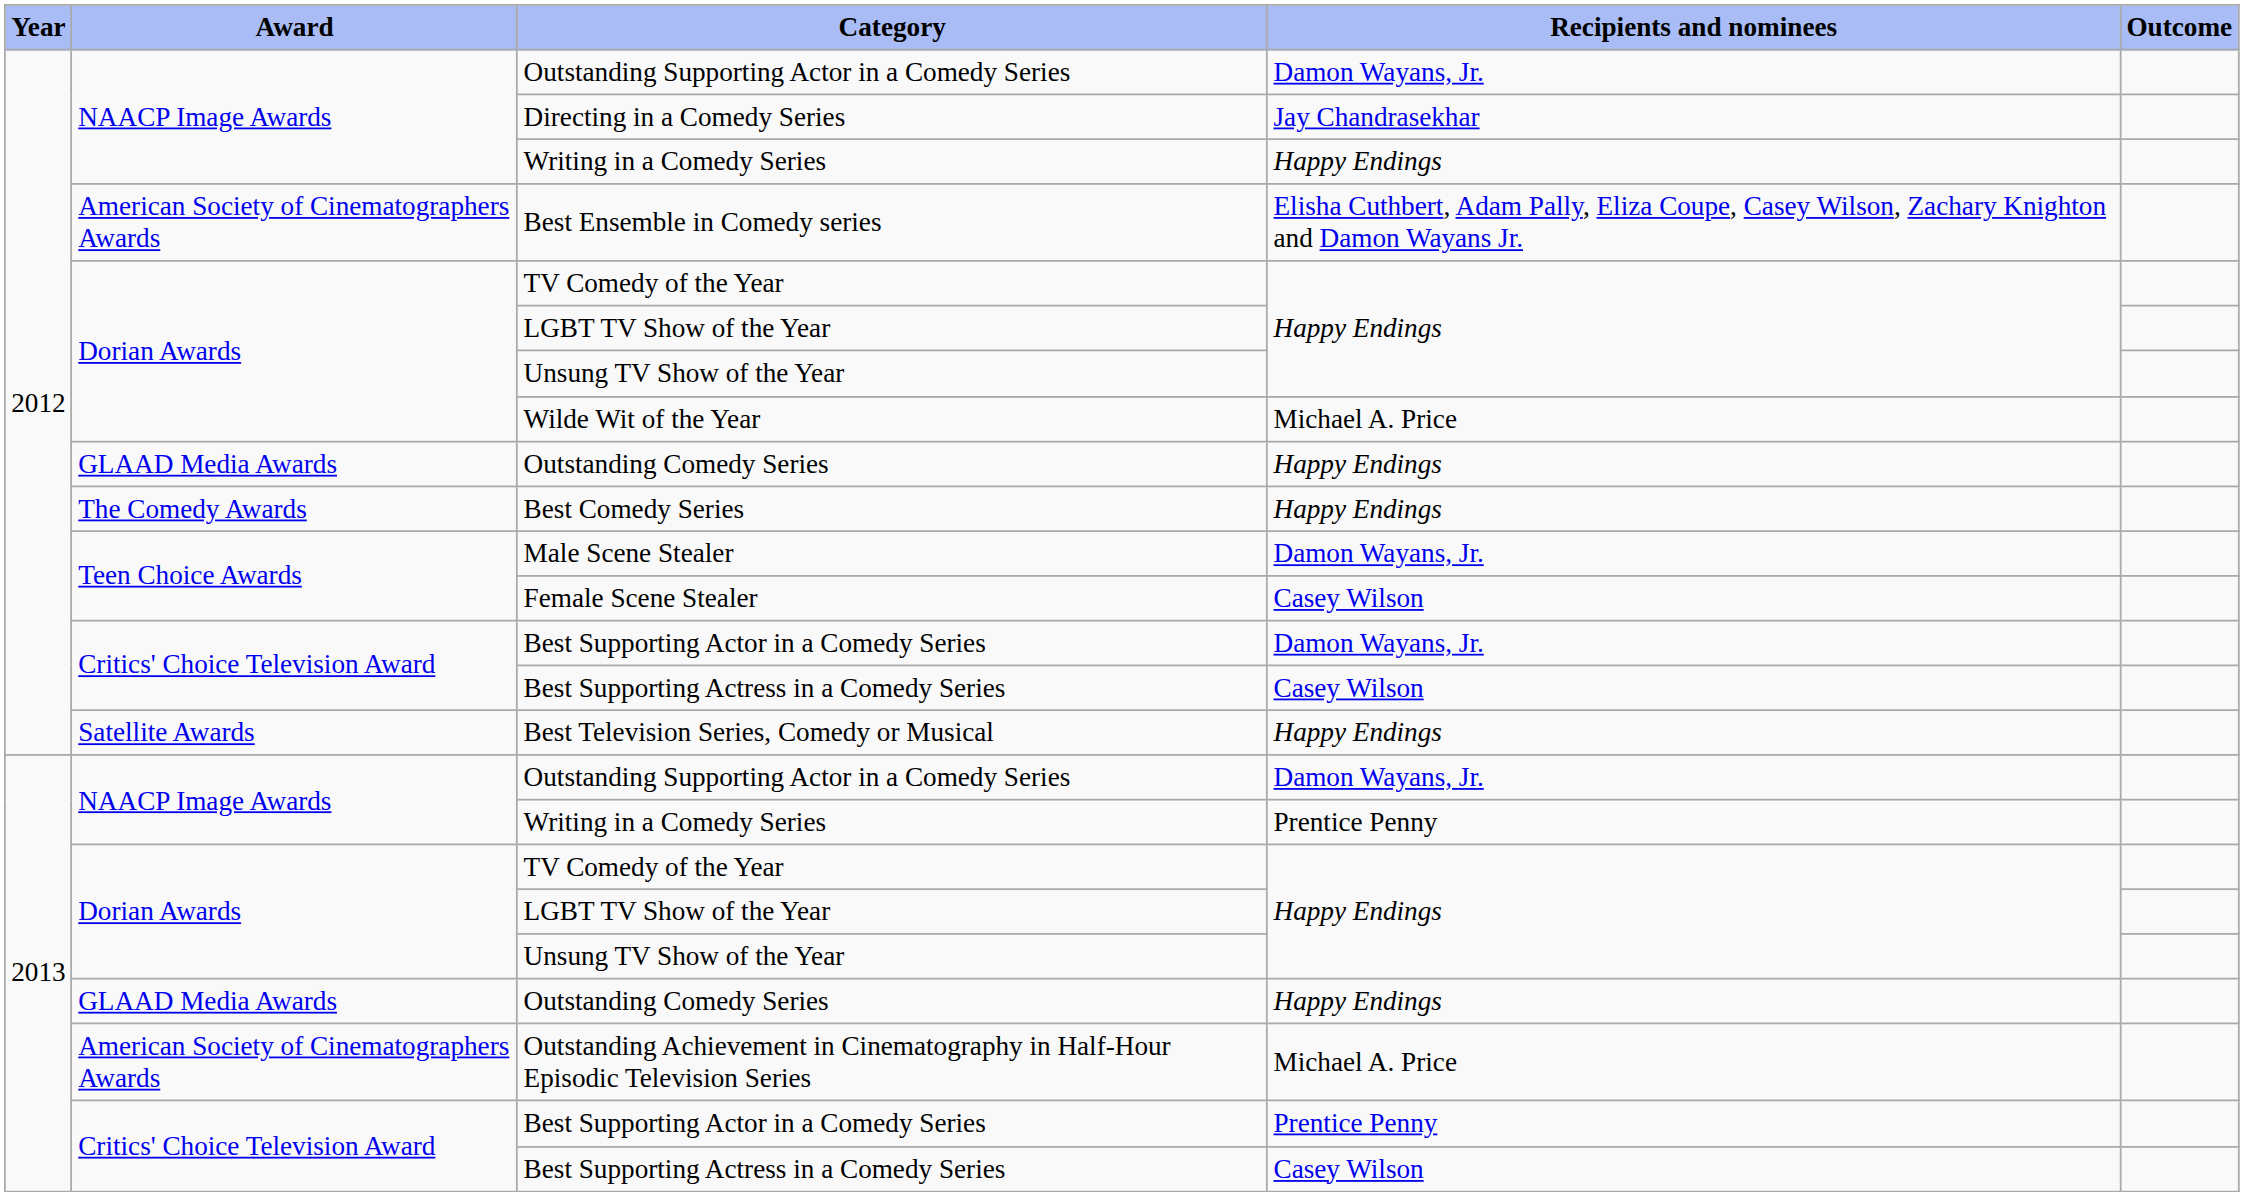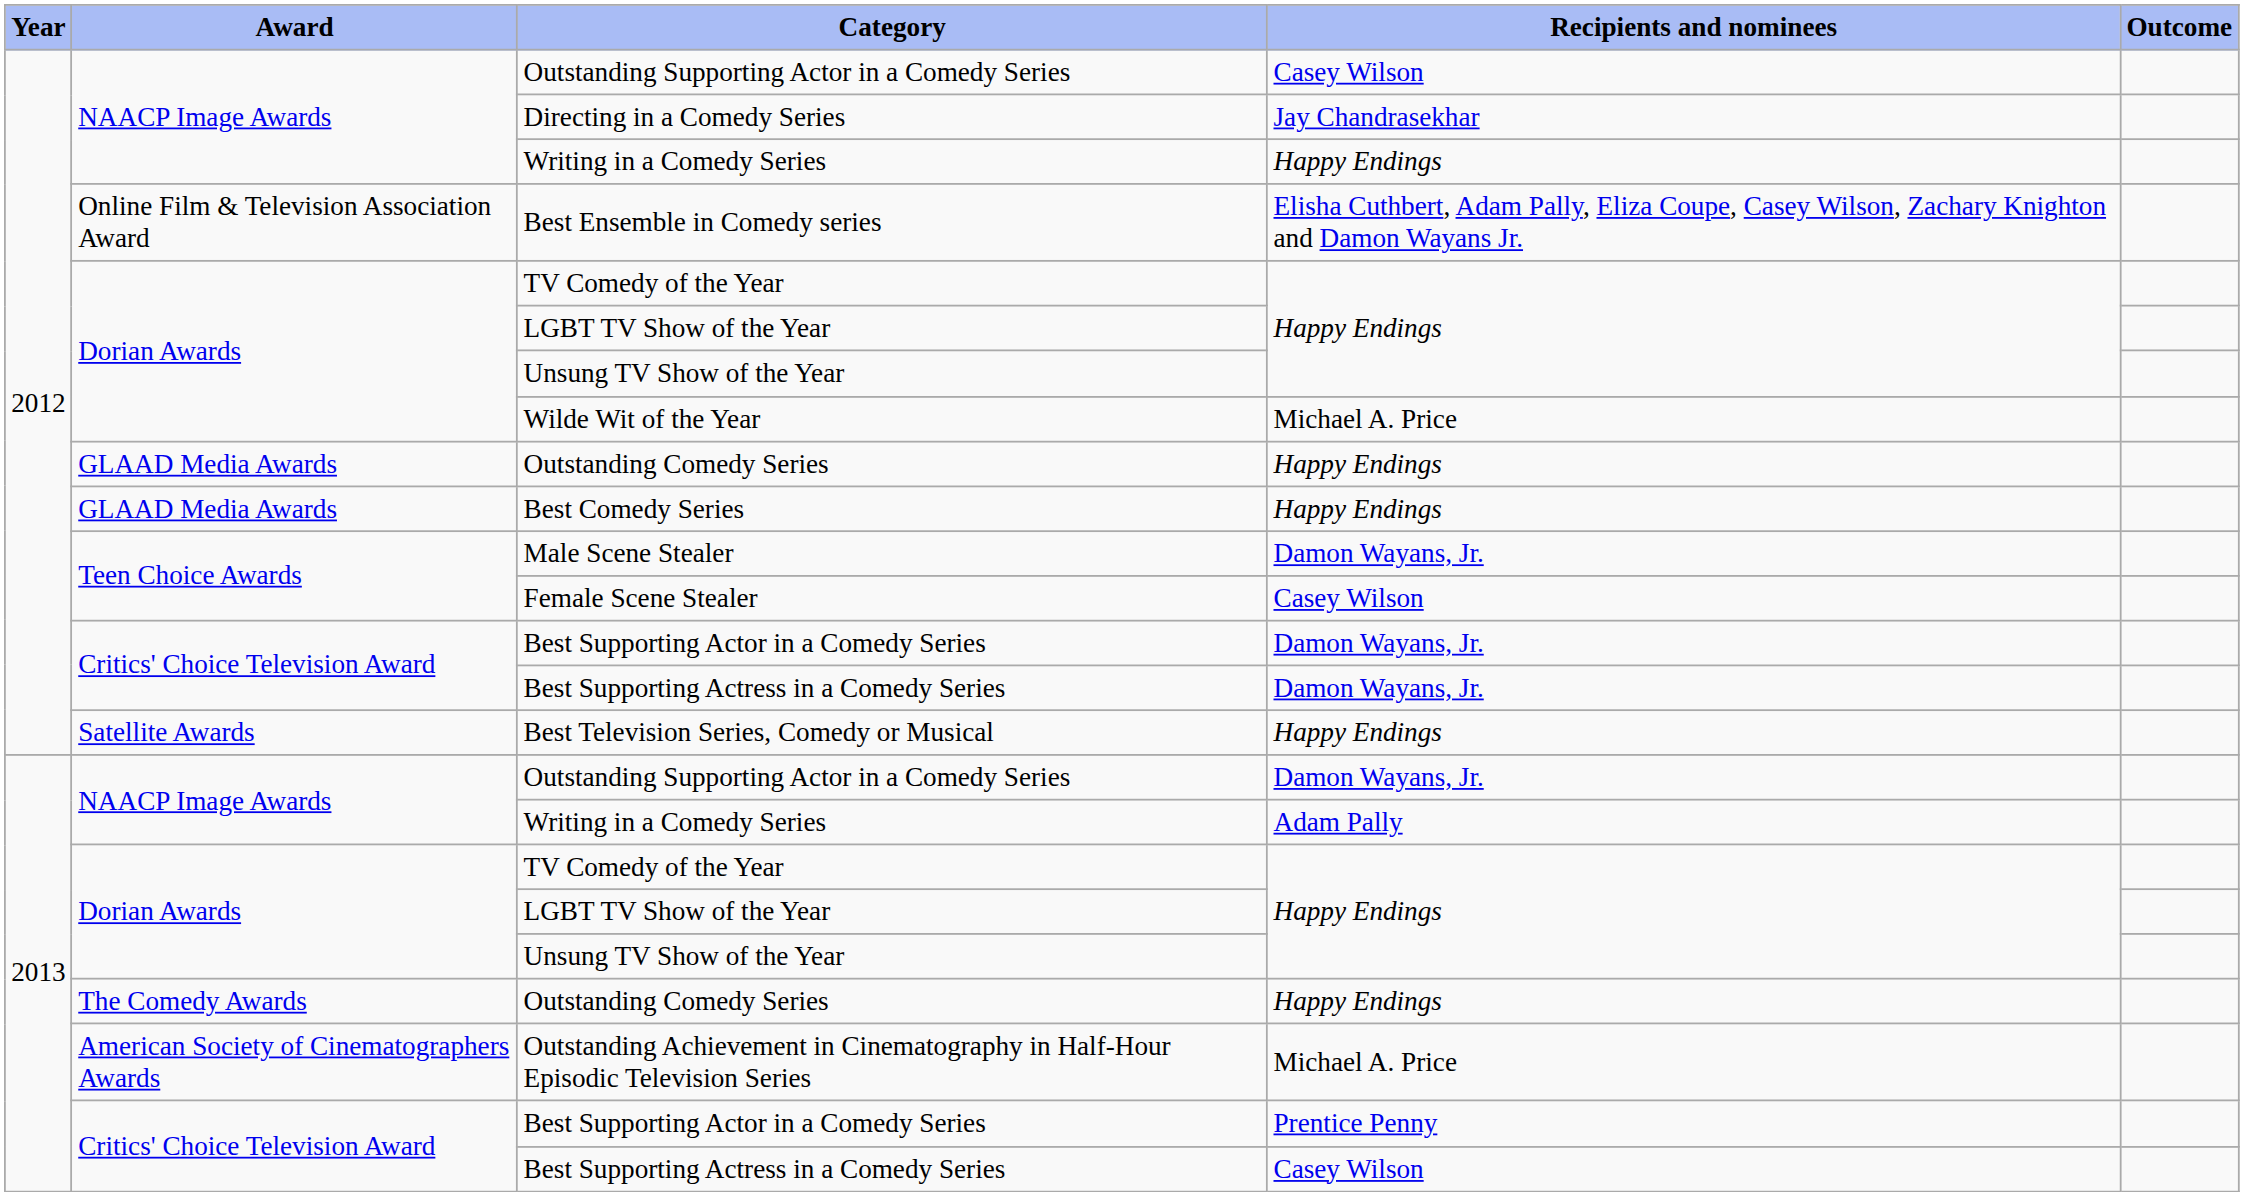 <table class="wikitable" style="font-size: 95%;">
 <tr style="text-align:center;">
 <th style="background:#A9BCF5;">Year</th>
 <th style="background:#A9BCF5;">Award</th>
 <th style="background:#A9BCF5;">Category</th>
 <th style="background:#A9BCF5;">Recipients and nominees</th>
 <th style="background:#A9BCF5;">Outcome</th>
 </tr>
 <tr>
 <td rowspan="15">2012</td>
 <td rowspan="3"><a href='#'>NAACP Image Awards</a></td>
 <td>Outstanding Supporting Actor in a Comedy Series</td>
-<td><a href='#'>Damon Wayans, Jr.</a></td>
+<td><a href='#'>Casey Wilson</a></td>
 <td></td>
 </tr>
 <tr>
 <td>Directing in a Comedy Series</td>
 <td><a href='#'>Jay Chandrasekhar</a></td>
 <td></td>
 </tr>
 <tr>
 <td>Writing in a Comedy Series</td>
 <td><em>Happy Endings</em></td>
 <td></td>
 </tr>
 <tr>
-<td><a href='#'>American Society of Cinematographers Awards</a></td>
+<td>Online Film & Television Association Award</td>
 <td>Best Ensemble in Comedy series</td>
 <td><a href='#'>Elisha Cuthbert</a>, <a href='#'>Adam Pally</a>, <a href='#'>Eliza Coupe</a>, <a href='#'>Casey Wilson</a>, <a href='#'>Zachary Knighton</a> and <a href='#'>Damon Wayans Jr.</a></td>
 <td></td>
 </tr>
 <tr>
 <td rowspan="4"><a href='#'>Dorian Awards</a></td>
 <td>TV Comedy of the Year</td>
 <td rowspan="3"><em>Happy Endings</em></td>
 <td></td>
 </tr>
 <tr>
 <td>LGBT TV Show of the Year</td>
 <td></td>
 </tr>
 <tr>
 <td>Unsung TV Show of the Year</td>
 <td></td>
 </tr>
 <tr>
 <td>Wilde Wit of the Year</td>
 <td>Michael A. Price</td>
 <td></td>
 </tr>
 <tr>
 <td><a href='#'>GLAAD Media Awards</a></td>
 <td>Outstanding Comedy Series</td>
 <td><em>Happy Endings</em></td>
 <td></td>
 </tr>
 <tr>
-<td><a href='#'>The Comedy Awards</a></td>
+<td><a href='#'>GLAAD Media Awards</a></td>
 <td>Best Comedy Series</td>
 <td><em>Happy Endings</em></td>
 <td></td>
 </tr>
 <tr>
 <td rowspan="2"><a href='#'>Teen Choice Awards</a></td>
 <td>Male Scene Stealer</td>
 <td><a href='#'>Damon Wayans, Jr.</a></td>
 <td></td>
 </tr>
 <tr>
 <td>Female Scene Stealer</td>
 <td><a href='#'>Casey Wilson</a></td>
 <td></td>
 </tr>
 <tr>
 <td rowspan="2"><a href='#'>Critics' Choice Television Award</a></td>
 <td>Best Supporting Actor in a Comedy Series</td>
 <td><a href='#'>Damon Wayans, Jr.</a></td>
 <td></td>
 </tr>
 <tr>
 <td>Best Supporting Actress in a Comedy Series</td>
-<td><a href='#'>Casey Wilson</a></td>
+<td><a href='#'>Damon Wayans, Jr.</a></td>
 <td></td>
 </tr>
 <tr>
 <td><a href='#'>Satellite Awards</a></td>
 <td>Best Television Series, Comedy or Musical</td>
 <td><em>Happy Endings</em></td>
 <td></td>
 </tr>
 <tr>
 <td rowspan="9">2013</td>
 <td rowspan="2"><a href='#'>NAACP Image Awards</a></td>
 <td>Outstanding Supporting Actor in a Comedy Series</td>
 <td><a href='#'>Damon Wayans, Jr.</a></td>
 <td></td>
 </tr>
 <tr>
 <td>Writing in a Comedy Series</td>
-<td>Prentice Penny</td>
+<td><a href='#'>Adam Pally</a></td>
 <td></td>
 </tr>
 <tr>
 <td rowspan="3"><a href='#'>Dorian Awards</a></td>
 <td>TV Comedy of the Year</td>
 <td rowspan="3"><em>Happy Endings</em></td>
 <td></td>
 </tr>
 <tr>
 <td>LGBT TV Show of the Year</td>
 <td></td>
 </tr>
 <tr>
 <td>Unsung TV Show of the Year</td>
 <td></td>
 </tr>
 <tr>
-<td><a href='#'>GLAAD Media Awards</a></td>
+<td><a href='#'>The Comedy Awards</a></td>
 <td>Outstanding Comedy Series</td>
 <td><em>Happy Endings</em></td>
 <td></td>
 </tr>
 <tr>
 <td><a href='#'>American Society of Cinematographers Awards</a></td>
 <td>Outstanding Achievement in Cinematography in Half-Hour Episodic Television Series</td>
 <td>Michael A. Price</td>
 <td></td>
 </tr>
 <tr>
 <td rowspan="2"><a href='#'>Critics' Choice Television Award</a></td>
 <td>Best Supporting Actor in a Comedy Series</td>
 <td><a href='#'>Prentice Penny</a></td>
 <td></td>
 </tr>
 <tr>
 <td>Best Supporting Actress in a Comedy Series</td>
 <td><a href='#'>Casey Wilson</a></td>
 <td></td>
 </tr>
 </table>
